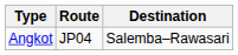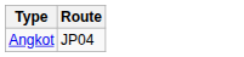 <table class="wikitable">
 <tr>
 <th>Type</th>
 <th>Route</th>
-<th>Destination</th>
 </tr>
 <tr>
 <td><a href='#'>Angkot</a></td>
 <td>JP04</td>
-<td>Salemba–Rawasari</td>
 </tr>
 </table>
